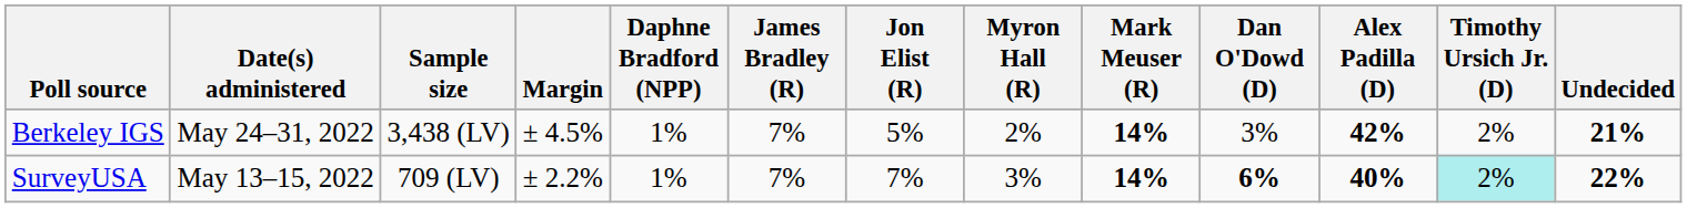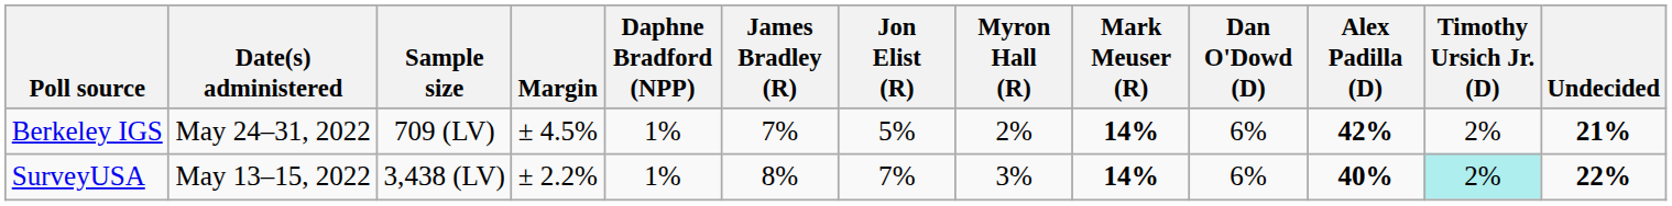 <table class="wikitable tpl-blanktable" style="font-size:90%;text-align:center;">
 <tr valign=bottom style="font-size:90%;">
 <th>Poll source</th>
 <th>Date(s)<br>administered</th>
 <th>Sample<br>size</th>
 <th>Margin<br></th>
 <th style="width:55px;">Daphne<br>Bradford<br>(NPP)</th>
 <th style="width:55px;">James<br>Bradley<br>(R)</th>
 <th style="width:55px;">Jon<br>Elist<br>(R)</th>
 <th style="width:55px;">Myron<br>Hall<br>(R)</th>
 <th style="width:55px;">Mark<br>Meuser<br>(R)</th>
 <th style="width:55px;">Dan<br>O'Dowd<br>(D)</th>
 <th style="width:55px;">Alex<br>Padilla<br>(D)</th>
 <th style="width:55px;">Timothy<br>Ursich Jr.<br>(D)</th>
 <th>Undecided</th>
 </tr>
 <tr>
 <td style="text-align:left;"><a href='#'>Berkeley IGS</a></td>
 <td>May 24–31, 2022</td>
-<td>3,438 (LV)</td>
+<td>709 (LV)</td>
 <td>± 4.5%</td>
 <td>1%</td>
 <td>7%</td>
 <td>5%</td>
 <td>2%</td>
 <td><strong>14%</strong></td>
-<td>3%</td>
+<td>6%</td>
 <td><strong>42%</strong></td>
 <td>2%</td>
 <td><strong>21%</strong></td>
 </tr>
 <tr>
 <td style="text-align:left;"><a href='#'>SurveyUSA</a></td>
 <td>May 13–15, 2022</td>
-<td>709 (LV)</td>
+<td>3,438 (LV)</td>
 <td>± 2.2%</td>
 <td>1%</td>
-<td>7%</td>
+<td>8%</td>
 <td>7%</td>
 <td>3%</td>
 <td><strong>14%</strong></td>
-<td><strong>6%</strong></td>
+<td>6%</td>
 <td><strong>40%</strong></td>
 <td style="background: paleturquoise;">2%</td>
 <td><strong>22%</strong></td>
 </tr>
 </table>
